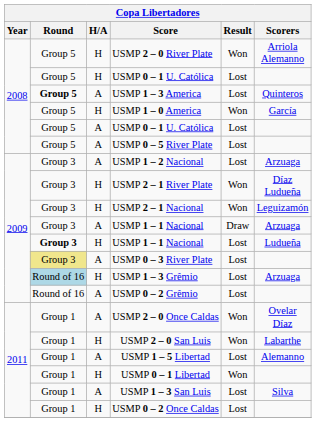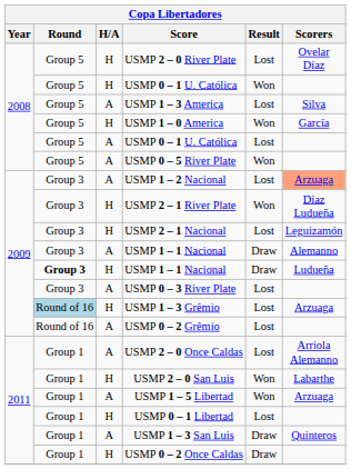 <table class="wikitable" style="text-align: center;font-size:90%;">
 <tr>
 <th colspan=6><a href='#'>Copa Libertadores</a></th>
 </tr>
 <tr>
 <th>Year</th>
 <th>Round</th>
 <th>H/A</th>
 <th>Score</th>
 <th>Result</th>
 <th>Scorers</th>
 </tr>
 <tr>
 <td rowspan=6><a href='#'>2008</a></td>
 <td>Group 5</td>
 <td>H</td>
 <td align="left"> USMP <strong>2 – 0</strong> <a href='#'>River Plate</a> </td>
-<td>Won</td>
-<td><a href='#'>Arriola</a>  <small>  </small><br><a href='#'>Alemanno</a>  <small></small></td>
+<td>Lost</td>
+<td><a href='#'>Ovelar</a>  <br> <a href='#'>Díaz</a> </td>
 </tr>
 <tr>
 <td>Group 5</td>
 <td>H</td>
 <td align="left"> USMP <strong>0 – 1</strong> <a href='#'>U. Católica</a> </td>
-<td>Lost</td>
+<td>Won</td>
 <td></td>
 </tr>
 <tr>
-<td><strong>Group 5</strong></td>
+<td>Group 5</td>
 <td>A</td>
 <td align="left"> USMP <strong>1 – 3</strong> <a href='#'>America</a> </td>
 <td>Lost</td>
-<td><a href='#'>Quinteros</a>  <small></small></td>
+<td><a href='#'>Silva</a> </td>
 </tr>
 <tr>
 <td>Group 5</td>
 <td>H</td>
 <td align="left"> USMP <strong>1 – 0</strong> <a href='#'>America</a> </td>
 <td>Won</td>
 <td><a href='#'>García</a>  </td>
 </tr>
 <tr>
 <td>Group 5</td>
 <td>A</td>
 <td align="left"> USMP <strong>0 – 1</strong> <a href='#'>U. Católica</a> </td>
 <td>Lost</td>
 <td></td>
 </tr>
 <tr>
 <td>Group 5</td>
 <td>A</td>
 <td align="left"> USMP <strong>0 – 5</strong> <a href='#'>River Plate</a> </td>
-<td>Lost</td>
+<td>Won</td>
 <td></td>
 </tr>
 <tr>
 <td rowspan=8><a href='#'>2009</a></td>
 <td>Group 3</td>
 <td>A</td>
 <td align="left"> USMP <strong>1 – 2</strong> <a href='#'>Nacional</a> </td>
 <td>Lost</td>
-<td><a href='#'>Arzuaga</a> </td>
+<td style="background: lightsalmon;"><a href='#'>Arzuaga</a> </td>
 </tr>
 <tr>
 <td>Group 3</td>
 <td>H</td>
 <td align="left"> USMP <strong>2 – 1</strong> <a href='#'>River Plate</a> </td>
 <td>Won</td>
 <td><a href='#'>Díaz</a> <br><a href='#'>Ludueña</a> </td>
 </tr>
 <tr>
 <td>Group 3</td>
 <td>H</td>
 <td align="left"> USMP <strong>2 – 1</strong> <a href='#'>Nacional</a> </td>
-<td>Won</td>
+<td>Lost</td>
 <td><a href='#'>Leguizamón</a> </td>
 </tr>
 <tr>
 <td>Group 3</td>
 <td>A</td>
 <td align="left"> USMP <strong>1 – 1</strong> <a href='#'>Nacional</a> </td>
 <td>Draw</td>
-<td><a href='#'>Arzuaga</a> </td>
+<td><a href='#'>Alemanno</a>  <small></small></td>
 </tr>
 <tr>
 <td><strong>Group 3</strong></td>
 <td>H</td>
 <td align="left"> USMP <strong>1 – 1</strong> <a href='#'>Nacional</a> </td>
-<td>Lost</td>
+<td>Draw</td>
 <td><a href='#'>Ludueña</a> </td>
 </tr>
 <tr>
-<td style="background: khaki;">Group 3</td>
+<td>Group 3</td>
 <td>A</td>
 <td align="left"> USMP <strong>0 – 3</strong> <a href='#'>River Plate</a> </td>
 <td>Lost</td>
 <td></td>
 </tr>
 <tr>
 <td style="background: lightblue;">Round of 16</td>
 <td>H</td>
 <td align="left"> USMP <strong>1 – 3</strong> <a href='#'>Grêmio</a> </td>
 <td>Lost</td>
 <td><a href='#'>Arzuaga</a> </td>
 </tr>
 <tr>
 <td>Round of 16</td>
 <td>A</td>
 <td align="left"> USMP <strong>0 – 2</strong> <a href='#'>Grêmio</a> </td>
 <td>Lost</td>
 <td></td>
 </tr>
 <tr>
 <td rowspan="6"><a href='#'>2011</a></td>
 <td>Group 1</td>
 <td>A</td>
 <td> USMP <strong>2 – 0</strong> <a href='#'>Once Caldas</a> </td>
-<td>Won</td>
-<td><a href='#'>Ovelar</a>  <br> <a href='#'>Díaz</a> </td>
+<td>Lost</td>
+<td><a href='#'>Arriola</a>  <small>  </small><br><a href='#'>Alemanno</a>  <small></small></td>
 </tr>
 <tr>
 <td>Group 1</td>
 <td>H</td>
 <td> USMP <strong>2 – 0</strong> <a href='#'>San Luis</a> </td>
 <td>Won</td>
 <td><a href='#'>Labarthe</a>  <small></small></td>
 </tr>
 <tr>
 <td>Group 1</td>
 <td>A</td>
 <td> USMP <strong>1 – 5</strong> <a href='#'>Libertad</a> </td>
-<td>Lost</td>
-<td><a href='#'>Alemanno</a>  <small></small></td>
+<td>Won</td>
+<td><a href='#'>Arzuaga</a> </td>
 </tr>
 <tr>
 <td>Group 1</td>
 <td>H</td>
 <td> USMP <strong>0 – 1</strong>  <a href='#'>Libertad</a> </td>
-<td>Won</td>
+<td>Lost</td>
 <td></td>
 </tr>
 <tr>
 <td>Group 1</td>
 <td>A</td>
 <td> USMP <strong>1 – 3</strong> <a href='#'>San Luis</a> </td>
-<td>Lost</td>
-<td><a href='#'>Silva</a> </td>
+<td>Draw</td>
+<td><a href='#'>Quinteros</a>  <small></small></td>
 </tr>
 <tr>
 <td>Group 1</td>
 <td>H</td>
 <td> USMP <strong>0 – 2</strong> <a href='#'>Once Caldas</a> </td>
-<td>Lost</td>
+<td>Draw</td>
 <td></td>
 </tr>
 <tr>
 </tr>
 </table>
